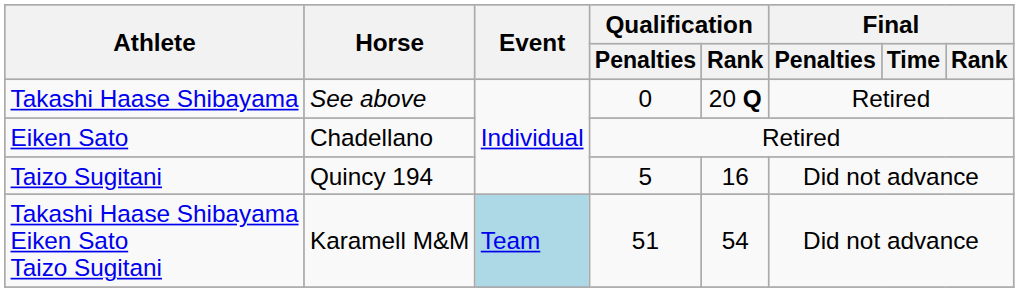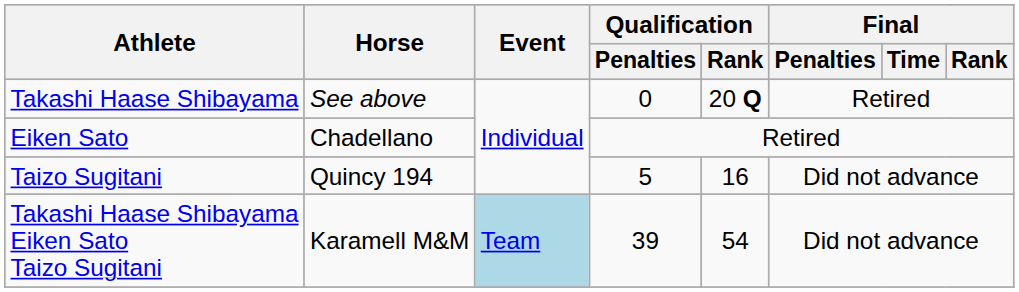 <table class="wikitable" style="font-size:90%">
 <tr>
 <th rowspan="2">Athlete</th>
 <th rowspan="2">Horse</th>
 <th rowspan="2">Event</th>
 <th colspan="2">Qualification</th>
 <th colspan="3">Final</th>
 </tr>
 <tr style="font-size:95%">
 <th>Penalties</th>
 <th>Rank</th>
 <th>Penalties</th>
 <th>Time</th>
 <th>Rank</th>
 </tr>
 <tr align=center>
 <td align=left><a href='#'>Takashi Haase Shibayama</a></td>
 <td align=left><em>See above</em></td>
 <td align=left rowspan=3><a href='#'>Individual</a></td>
 <td>0</td>
 <td>20 <strong>Q</strong></td>
 <td colspan="3">Retired</td>
 </tr>
 <tr align=center>
 <td align=left><a href='#'>Eiken Sato</a></td>
 <td align=left>Chadellano</td>
 <td colspan="5">Retired</td>
 </tr>
 <tr align=center>
 <td align=left><a href='#'>Taizo Sugitani</a></td>
 <td align=left>Quincy 194</td>
 <td>5</td>
 <td>16</td>
 <td colspan="3">Did not advance</td>
 </tr>
 <tr align=center>
 <td align=left><a href='#'>Takashi Haase Shibayama</a><br><a href='#'>Eiken Sato</a><br><a href='#'>Taizo Sugitani</a></td>
 <td align=left>Karamell M&M</td>
 <td align=left style="background: lightblue;"><a href='#'>Team</a></td>
-<td>51</td>
+<td>39</td>
 <td>54</td>
 <td colspan="3">Did not advance</td>
 </tr>
 </table>
